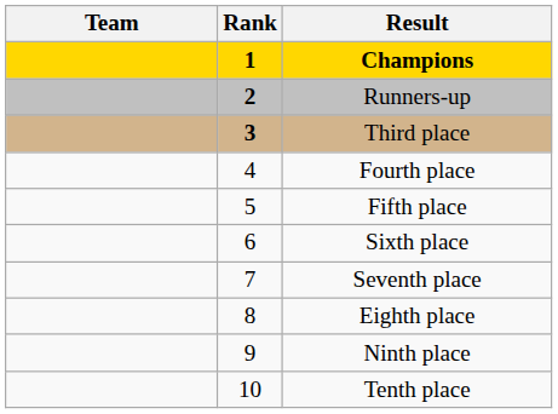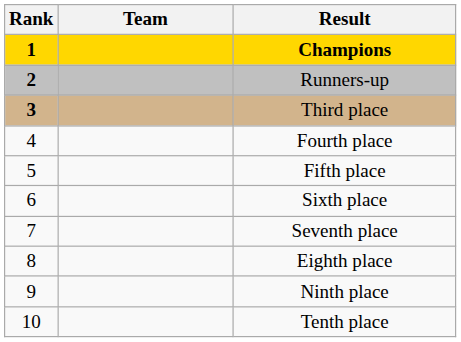 <table class="wikitable" style="text-align:center">
 <tr>
+<th>Rank</th>
 <th width=140>Team</th>
-<th>Rank</th>
 <th width=180>Result</th>
 </tr>
 <tr bgcolor="gold">
+<td><strong>1</strong></td>
 <td align="left"><strong></strong></td>
-<td><strong>1</strong></td>
 <td><strong>Champions</strong></td>
 </tr>
 <tr bgcolor="silver">
+<td><strong>2</strong></td>
 <td align="left"></td>
-<td><strong>2</strong></td>
 <td>Runners-up</td>
 </tr>
 <tr bgcolor="tan">
+<td><strong>3</strong></td>
 <td align="left"></td>
-<td><strong>3</strong></td>
 <td>Third place</td>
 </tr>
 <tr>
+<td>4</td>
 <td align="left"></td>
-<td>4</td>
 <td>Fourth place</td>
 </tr>
 <tr>
+<td>5</td>
 <td align="left"></td>
-<td>5</td>
 <td>Fifth place</td>
 </tr>
 <tr>
+<td>6</td>
 <td align="left"></td>
-<td>6</td>
 <td>Sixth place</td>
 </tr>
 <tr>
+<td>7</td>
 <td align="left"></td>
-<td>7</td>
 <td>Seventh place</td>
 </tr>
 <tr>
+<td>8</td>
 <td align="left"></td>
-<td>8</td>
 <td>Eighth place</td>
 </tr>
 <tr>
+<td>9</td>
 <td align="left"></td>
-<td>9</td>
 <td>Ninth place</td>
 </tr>
 <tr>
+<td>10</td>
 <td align="left"></td>
-<td>10</td>
 <td>Tenth place</td>
 </tr>
 </table>
